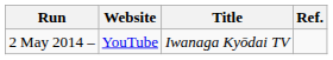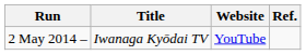 <table class="wikitable">
 <tr>
 <th>Run</th>
+<th>Title</th>
 <th>Website</th>
-<th>Title</th>
 <th>Ref.</th>
 </tr>
 <tr>
 <td>2 May 2014 –</td>
+<td><em>Iwanaga Kyōdai TV</em></td>
 <td><a href='#'>YouTube</a></td>
-<td><em>Iwanaga Kyōdai TV</em></td>
 <td></td>
 </tr>
 </table>
